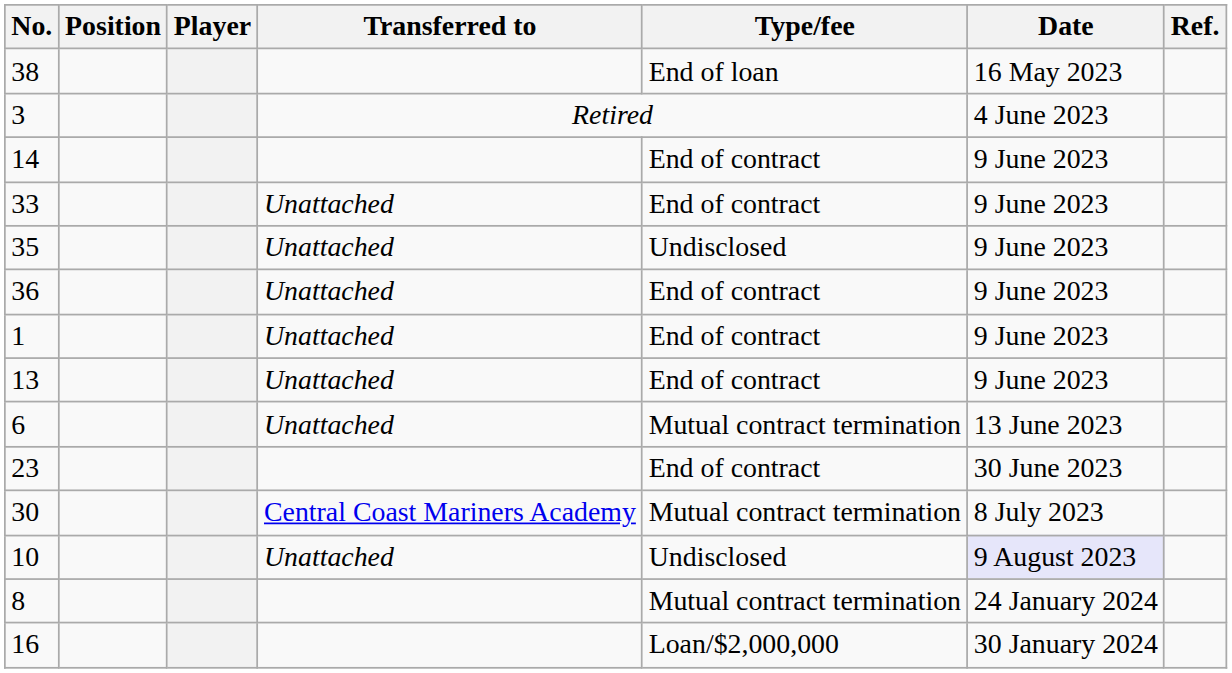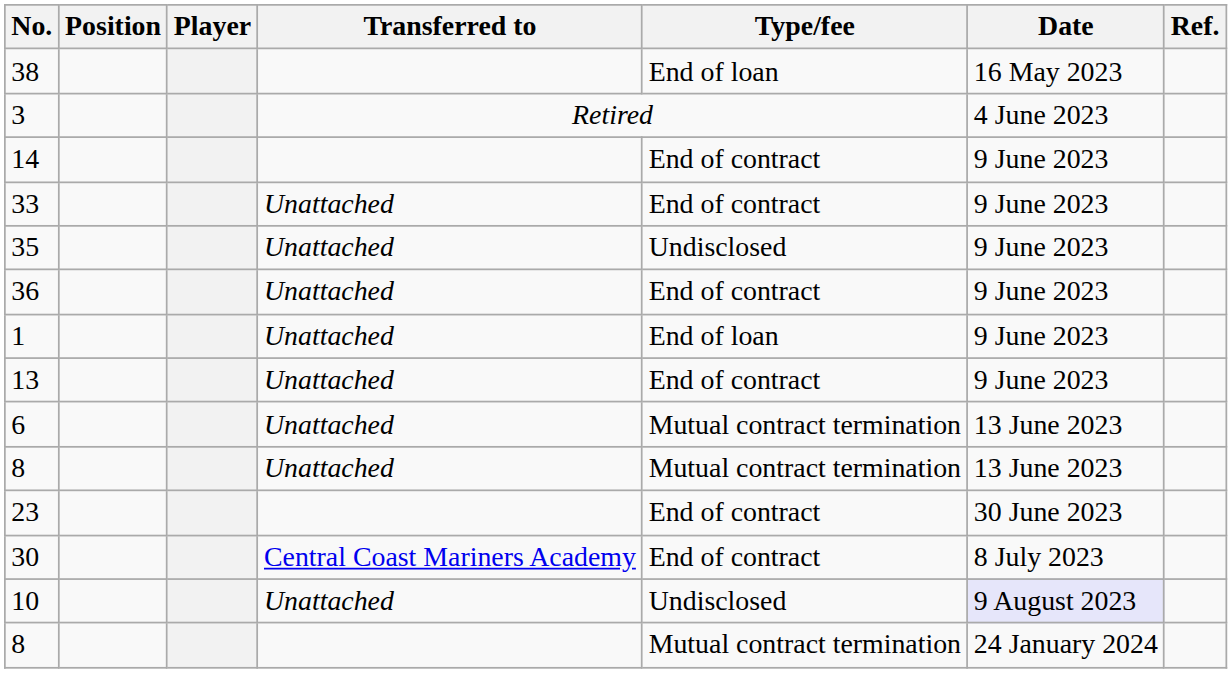 <table class="wikitable plainrowheaders sortable" style="text-align:center; text-align:left">
 <tr>
 <th scope="col">No.</th>
 <th scope="col">Position</th>
 <th scope="col">Player</th>
 <th scope="col">Transferred to</th>
 <th scope="col">Type/fee</th>
 <th scope="col">Date</th>
 <th class="unsortable" scope="col">Ref.</th>
 </tr>
 <tr>
 <td>38</td>
 <td></td>
 <th scope="row"></th>
 <td></td>
 <td>End of loan</td>
 <td>16 May 2023</td>
 <td></td>
 </tr>
 <tr>
 <td>3</td>
 <td></td>
 <th scope="row"></th>
 <td colspan="2" align="center"><em>Retired</em></td>
 <td>4 June 2023</td>
 <td></td>
 </tr>
 <tr>
 <td>14</td>
 <td></td>
 <th scope="row"></th>
 <td></td>
 <td>End of contract</td>
 <td>9 June 2023</td>
 <td></td>
 </tr>
 <tr>
 <td>33</td>
 <td></td>
 <th scope="row"></th>
 <td><em>Unattached</em></td>
 <td>End of contract</td>
 <td>9 June 2023</td>
 <td></td>
 </tr>
 <tr>
 <td>35</td>
 <td></td>
 <th scope="row"></th>
 <td><em>Unattached</em></td>
 <td>Undisclosed</td>
 <td>9 June 2023</td>
 <td></td>
 </tr>
 <tr>
 <td>36</td>
 <td></td>
 <th scope="row"></th>
 <td><em>Unattached</em></td>
 <td>End of contract</td>
 <td>9 June 2023</td>
 <td></td>
 </tr>
 <tr>
 <td>1</td>
 <td></td>
 <th scope="row"></th>
 <td><em>Unattached</em></td>
-<td>End of contract</td>
+<td>End of loan</td>
 <td>9 June 2023</td>
 <td></td>
 </tr>
 <tr>
 <td>13</td>
 <td></td>
 <th scope="row"></th>
 <td><em>Unattached</em></td>
 <td>End of contract</td>
 <td>9 June 2023</td>
 <td></td>
 </tr>
 <tr>
 <td>6</td>
 <td></td>
 <th scope="row"></th>
 <td><em>Unattached</em></td>
 <td>Mutual contract termination</td>
 <td>13 June 2023</td>
 <td></td>
 </tr>
 <tr>
+<td>8</td>
+<td></td>
+<th scope="row"></th>
+<td><em>Unattached</em></td>
+<td>Mutual contract termination</td>
+<td>13 June 2023</td>
+<td></td>
+</tr>
+<tr>
 <td>23</td>
 <td></td>
 <th scope="row"></th>
 <td></td>
 <td>End of contract</td>
 <td>30 June 2023</td>
 <td></td>
 </tr>
 <tr>
 <td>30</td>
 <td></td>
 <th scope="row"></th>
 <td><a href='#'>Central Coast Mariners Academy</a></td>
-<td>Mutual contract termination</td>
+<td>End of contract</td>
 <td>8 July 2023</td>
 <td></td>
 </tr>
 <tr>
 <td>10</td>
 <td></td>
 <th scope="row"></th>
 <td><em>Unattached</em></td>
 <td>Undisclosed</td>
 <td style="background: lavender;">9 August 2023</td>
 <td></td>
 </tr>
 <tr>
 <td>8</td>
 <td></td>
 <th scope="row"></th>
 <td></td>
 <td>Mutual contract termination</td>
 <td>24 January 2024</td>
 <td></td>
 </tr>
-<tr>
-<td>16</td>
-<td></td>
-<th scope="row"></th>
-<td></td>
-<td>Loan/$2,000,000</td>
-<td>30 January 2024</td>
-<td></td>
-</tr>
 </table>
